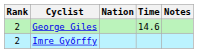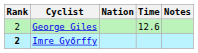 <table class="wikitable sortable" style="text-align:center">
 <tr>
 <th>Rank</th>
 <th>Cyclist</th>
 <th>Nation</th>
 <th>Time</th>
 <th>Notes</th>
 </tr>
 <tr style="background:#bbf3bb;">
 <td>2</td>
 <td align=left><a href='#'>George Giles</a></td>
 <td align=left></td>
-<td>14.6</td>
+<td>12.6</td>
 <td></td>
 </tr>
 <tr bgcolor=bbf3ff>
-<td>2</td>
+<td><strong>2</strong></td>
 <td align=left><a href='#'>Imre Győrffy</a></td>
 <td align=left></td>
 <td></td>
 <td></td>
 </tr>
 </table>
